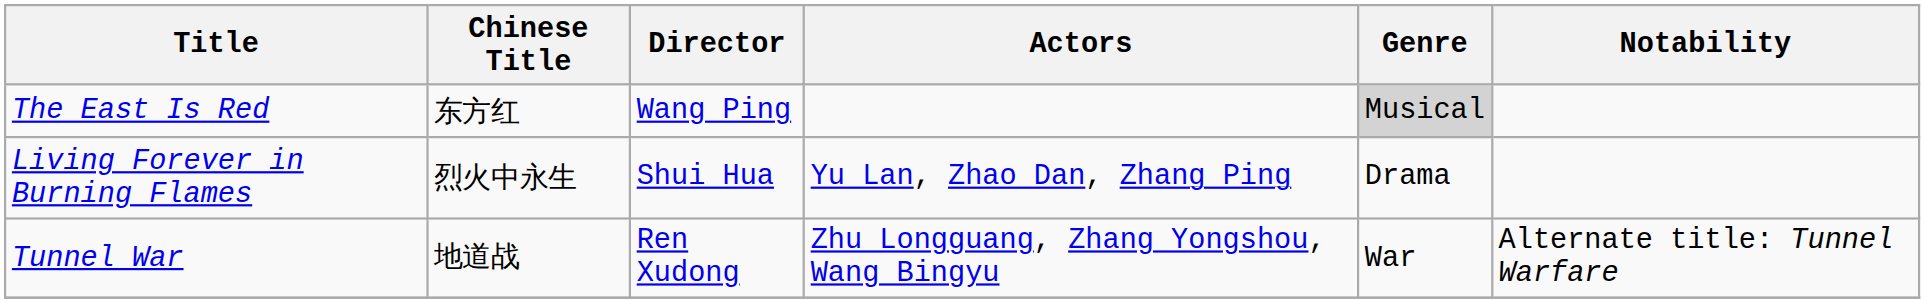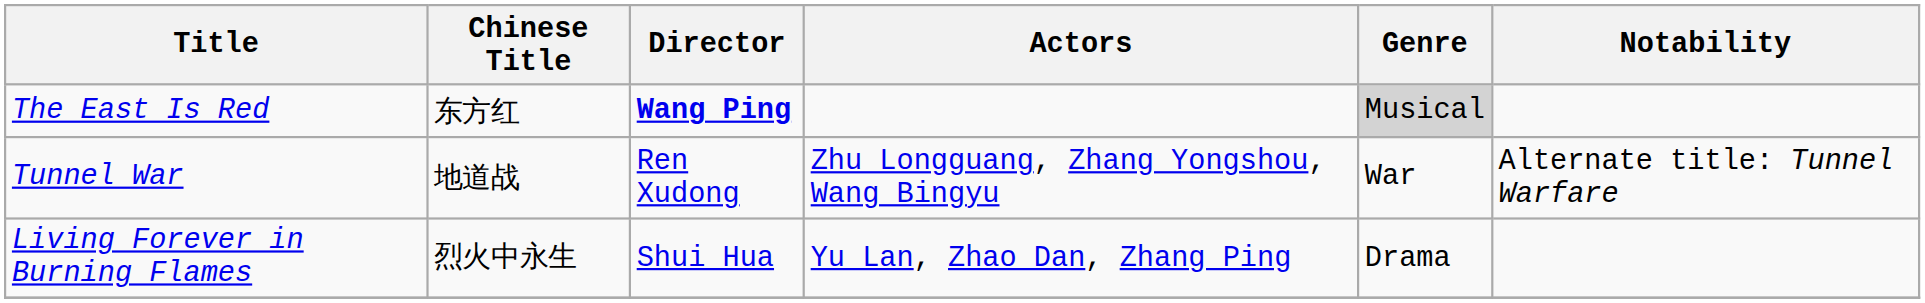 <table class="wikitable">
 <tr>
 <th>Title</th>
 <th>Chinese Title</th>
 <th>Director</th>
 <th>Actors</th>
 <th>Genre</th>
 <th>Notability</th>
 </tr>
 <tr>
 <td><em><a href='#'>The East Is Red</a></em></td>
 <td>东方红</td>
-<td><a href='#'>Wang Ping</a></td>
+<td><strong><a href='#'>Wang Ping</a></strong></td>
 <td></td>
 <td style="background: lightgrey;">Musical</td>
-<td></td>
-</tr>
-<tr>
-<td><em><a href='#'>Living Forever in Burning Flames</a></em></td>
-<td>烈火中永生</td>
-<td><a href='#'>Shui Hua</a></td>
-<td><a href='#'>Yu Lan</a>, <a href='#'>Zhao Dan</a>, <a href='#'>Zhang Ping</a></td>
-<td>Drama</td>
 <td></td>
 </tr>
 <tr>
 <td><em><a href='#'>Tunnel War</a></em></td>
 <td>地道战</td>
 <td><a href='#'>Ren Xudong</a></td>
 <td><a href='#'>Zhu Longguang</a>, <a href='#'>Zhang Yongshou</a>, <a href='#'>Wang Bingyu</a></td>
 <td>War</td>
 <td>Alternate title: <em>Tunnel Warfare</em></td>
 </tr>
 <tr>
+<td><em><a href='#'>Living Forever in Burning Flames</a></em></td>
+<td>烈火中永生</td>
+<td><a href='#'>Shui Hua</a></td>
+<td><a href='#'>Yu Lan</a>, <a href='#'>Zhao Dan</a>, <a href='#'>Zhang Ping</a></td>
+<td>Drama</td>
+<td></td>
+</tr>
+<tr>
 </tr>
 </table>
